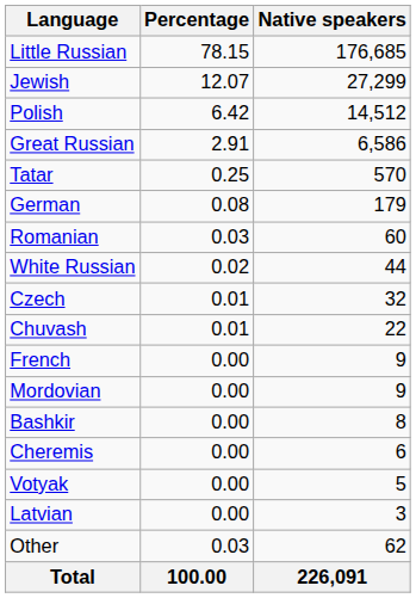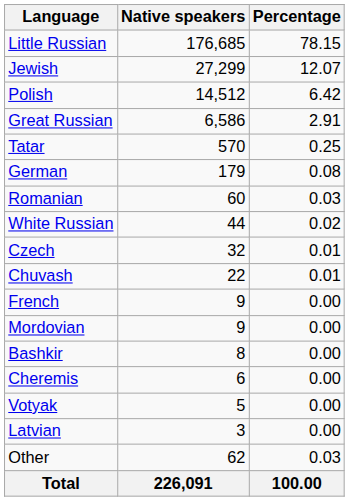 <table class="wikitable sortable">
 <tr>
 <th>Language</th>
+<th>Native speakers</th>
 <th>Percentage</th>
-<th>Native speakers</th>
 </tr>
 <tr>
 <td><a href='#'>Little Russian</a></td>
+<td align="right">176,685</td>
 <td align="right">78.15</td>
-<td align="right">176,685</td>
 </tr>
 <tr>
 <td><a href='#'>Jewish</a></td>
+<td align="right">27,299</td>
 <td align="right">12.07</td>
-<td align="right">27,299</td>
 </tr>
 <tr>
 <td><a href='#'>Polish</a></td>
+<td align="right">14,512</td>
 <td align="right">6.42</td>
-<td align="right">14,512</td>
 </tr>
 <tr>
 <td><a href='#'>Great Russian</a></td>
+<td align="right">6,586</td>
 <td align="right">2.91</td>
-<td align="right">6,586</td>
 </tr>
 <tr>
 <td><a href='#'>Tatar</a></td>
+<td align="right">570</td>
 <td align="right">0.25</td>
-<td align="right">570</td>
 </tr>
 <tr>
 <td><a href='#'>German</a></td>
+<td align="right">179</td>
 <td align="right">0.08</td>
-<td align="right">179</td>
 </tr>
 <tr>
 <td><a href='#'>Romanian</a></td>
+<td align="right">60</td>
 <td align="right">0.03</td>
-<td align="right">60</td>
 </tr>
 <tr>
 <td><a href='#'>White Russian</a></td>
+<td align="right">44</td>
 <td align="right">0.02</td>
-<td align="right">44</td>
 </tr>
 <tr>
 <td><a href='#'>Czech</a></td>
+<td align="right">32</td>
 <td align="right">0.01</td>
-<td align="right">32</td>
 </tr>
 <tr>
 <td><a href='#'>Chuvash</a></td>
+<td align="right">22</td>
 <td align="right">0.01</td>
-<td align="right">22</td>
 </tr>
 <tr>
 <td><a href='#'>French</a></td>
+<td align="right">9</td>
 <td align="right">0.00</td>
-<td align="right">9</td>
 </tr>
 <tr>
 <td><a href='#'>Mordovian</a></td>
+<td align="right">9</td>
 <td align="right">0.00</td>
-<td align="right">9</td>
 </tr>
 <tr>
 <td><a href='#'>Bashkir</a></td>
+<td align="right">8</td>
 <td align="right">0.00</td>
-<td align="right">8</td>
 </tr>
 <tr>
 <td><a href='#'>Cheremis</a></td>
+<td align="right">6</td>
 <td align="right">0.00</td>
-<td align="right">6</td>
 </tr>
 <tr>
 <td><a href='#'>Votyak</a></td>
+<td align="right">5</td>
 <td align="right">0.00</td>
-<td align="right">5</td>
 </tr>
 <tr>
 <td><a href='#'>Latvian</a></td>
+<td align="right">3</td>
 <td align="right">0.00</td>
-<td align="right">3</td>
 </tr>
 <tr>
 <td>Other</td>
+<td align="right">62</td>
 <td align="right">0.03</td>
-<td align="right">62</td>
 </tr>
 <tr>
 <th>Total</th>
+<th>226,091</th>
 <th>100.00</th>
-<th>226,091</th>
 </tr>
 </table>
